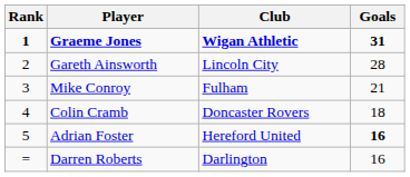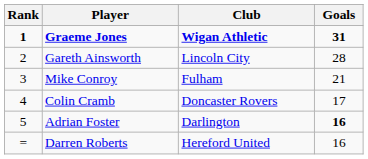 <table class="wikitable" style="text-align: center;">
 <tr>
 <th width=20>Rank</th>
 <th width=155>Player</th>
 <th width=155>Club</th>
 <th width=50>Goals</th>
 </tr>
 <tr>
 <td><strong>1</strong></td>
 <td align=left> <strong><a href='#'>Graeme Jones</a></strong></td>
 <td align=left><strong><a href='#'>Wigan Athletic</a></strong></td>
 <td><strong>31</strong></td>
 </tr>
 <tr>
 <td>2</td>
 <td align=left> <a href='#'>Gareth Ainsworth</a></td>
 <td align=left><a href='#'>Lincoln City</a></td>
 <td>28</td>
 </tr>
 <tr>
 <td>3</td>
 <td align=left> <a href='#'>Mike Conroy</a></td>
 <td align=left><a href='#'>Fulham</a></td>
 <td>21</td>
 </tr>
 <tr>
 <td>4</td>
 <td align=left> <a href='#'>Colin Cramb</a></td>
 <td align=left><a href='#'>Doncaster Rovers</a></td>
-<td>18</td>
+<td>17</td>
 </tr>
 <tr>
 <td>5</td>
 <td align=left> <a href='#'>Adrian Foster</a></td>
-<td align=left><a href='#'>Hereford United</a></td>
+<td align=left><a href='#'>Darlington</a></td>
 <td><strong>16</strong></td>
 </tr>
 <tr>
 <td>=</td>
 <td align=left> <a href='#'>Darren Roberts</a></td>
-<td align=left><a href='#'>Darlington</a></td>
+<td align=left><a href='#'>Hereford United</a></td>
 <td>16</td>
 </tr>
 </table>
